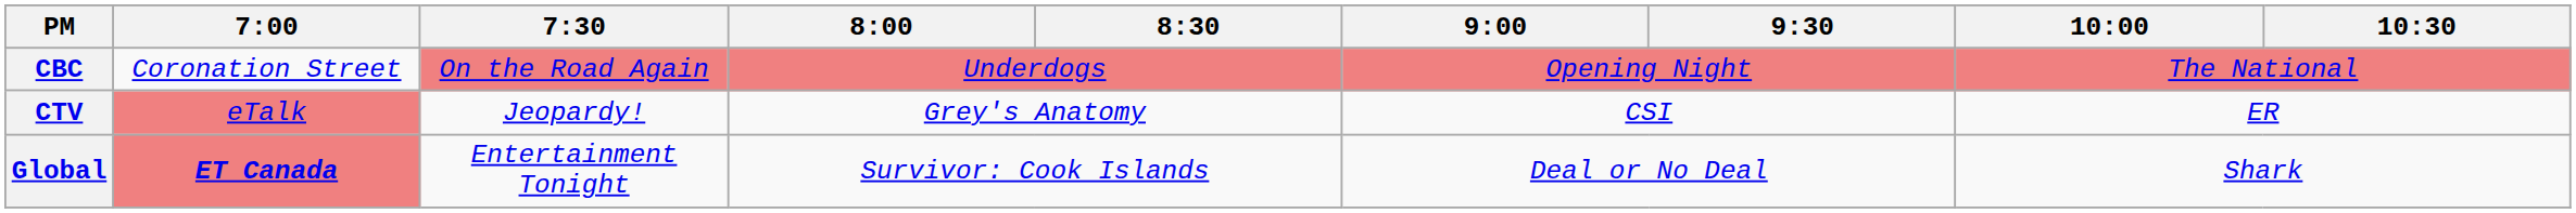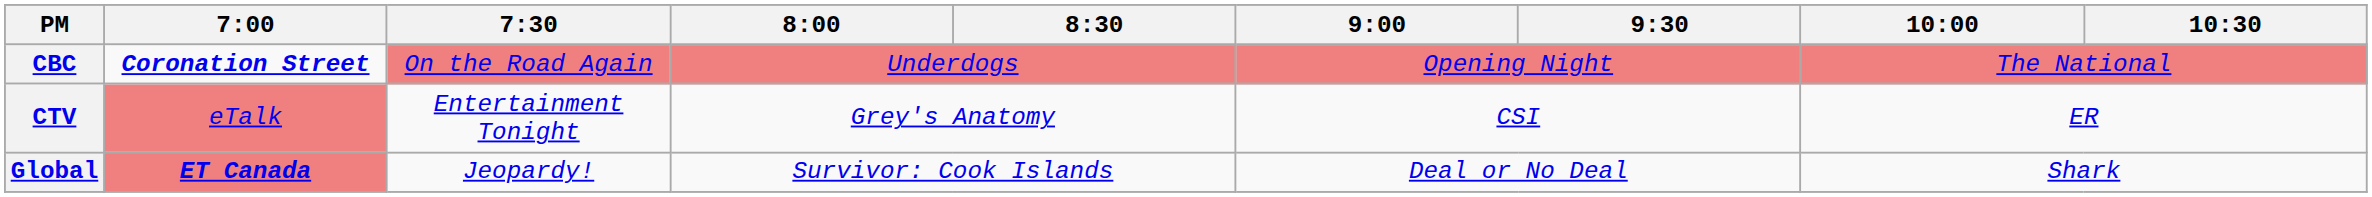 <table class="wikitable" width="100%">
 <tr>
 <th width="4%">PM</th>
 <th width="12%">7:00</th>
 <th width="12%">7:30</th>
 <th width="12%">8:00</th>
 <th width="12%">8:30</th>
 <th width="12%">9:00</th>
 <th width="12%">9:30</th>
 <th width="12%">10:00</th>
 <th width="12%">10:30</th>
 </tr>
 <tr align="center">
 <th><a href='#'>CBC</a></th>
-<td colspan="1" align=center><em><a href='#'>Coronation Street</a></em></td>
+<td colspan="1" align=center><strong><em><a href='#'>Coronation Street</a></em></strong></td>
 <td colspan="1" align=center bgcolor="#F08080"><em><a href='#'>On the Road Again</a></em></td>
 <td colspan="2" align=center bgcolor="#F08080"><em><a href='#'>Underdogs</a></em></td>
 <td colspan="2" align=center bgcolor="#F08080"><em><a href='#'>Opening Night</a></em></td>
 <td colspan="2" align=center bgcolor="#F08080"><em><a href='#'>The National</a></em></td>
 </tr>
 <tr align="center">
 <th><a href='#'>CTV</a></th>
 <td colspan="1" align=center bgcolor="#F08080"><em><a href='#'>eTalk</a></em></td>
-<td colspan="1" align=center><em><a href='#'>Jeopardy!</a></em></td>
+<td colspan="1" align=center><em><a href='#'>Entertainment Tonight</a></em></td>
 <td colspan="2" align=center><em><a href='#'>Grey's Anatomy</a></em></td>
 <td colspan="2" align=center><em><a href='#'>CSI</a></em></td>
 <td colspan="2" align=center><em><a href='#'>ER</a></em></td>
 </tr>
 <tr align="center">
 <th><a href='#'>Global</a></th>
 <td colspan="1" align=center bgcolor="#F08080"><strong><em><a href='#'>ET Canada</a></em></strong></td>
-<td colspan="1" align=center><em><a href='#'>Entertainment Tonight</a></em></td>
+<td colspan="1" align=center><em><a href='#'>Jeopardy!</a></em></td>
 <td colspan="2" align=center><em><a href='#'>Survivor: Cook Islands</a></em></td>
 <td colspan="2" align=center><em><a href='#'>Deal or No Deal</a></em></td>
 <td colspan="2" align=center><em><a href='#'>Shark</a></em></td>
 </tr>
 </table>
